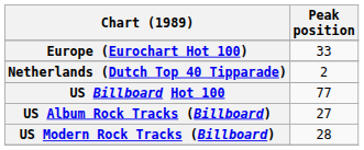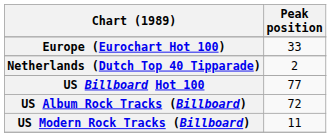 <table class="wikitable sortable plainrowheaders" style="text-align:center">
 <tr>
 <th>Chart (1989)</th>
 <th>Peak<br>position</th>
 </tr>
 <tr>
 </tr>
 <tr>
 </tr>
 <tr>
 </tr>
 <tr>
 <th scope="row">Europe (<a href='#'>Eurochart Hot 100</a>)</th>
 <td>33</td>
 </tr>
 <tr>
 </tr>
 <tr>
 </tr>
 <tr>
 <th scope="row">Netherlands (<a href='#'>Dutch Top 40 Tipparade</a>)</th>
 <td>2</td>
 </tr>
 <tr>
 </tr>
 <tr>
 </tr>
 <tr>
 </tr>
 <tr>
 </tr>
 <tr>
 <th scope="row">US <em><a href='#'>Billboard</a></em> <a href='#'>Hot 100</a></th>
 <td>77</td>
 </tr>
 <tr>
 <th scope="row">US <a href='#'>Album Rock Tracks</a> (<em><a href='#'>Billboard</a></em>)</th>
-<td>27</td>
+<td>72</td>
 </tr>
 <tr>
 <th scope="row">US <a href='#'>Modern Rock Tracks</a> (<em><a href='#'>Billboard</a></em>)</th>
-<td>28</td>
+<td>11</td>
 </tr>
 <tr>
 </tr>
 </table>
